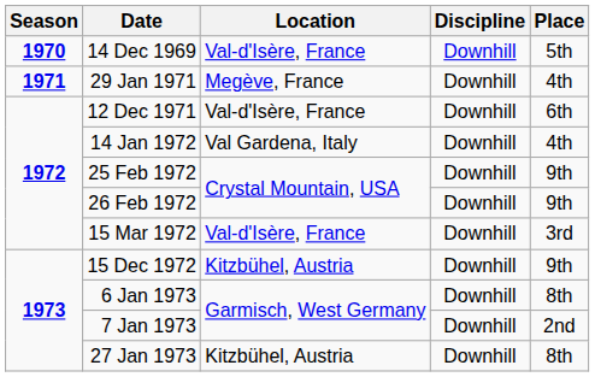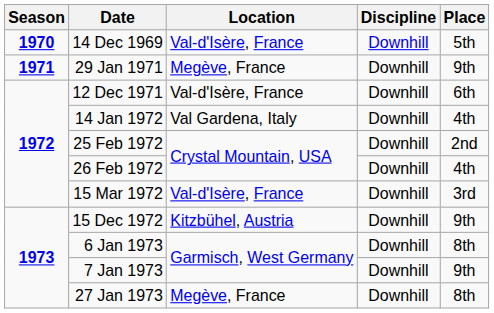 <table class="wikitable" style="text-align:center; font-size:95%;">
 <tr>
 <th>Season</th>
 <th>Date</th>
 <th>Location</th>
 <th>Discipline</th>
 <th>Place</th>
 </tr>
 <tr>
 <td><strong><a href='#'>1970</a></strong></td>
 <td align=right>14 Dec 1969</td>
 <td align=left> <a href='#'>Val-d'Isère</a>, <a href='#'>France</a></td>
 <td><a href='#'>Downhill</a></td>
 <td>5th</td>
 </tr>
 <tr>
 <td><strong><a href='#'>1971</a></strong></td>
 <td align=right>29 Jan 1971</td>
 <td align=left> <a href='#'>Megève</a>, France</td>
 <td>Downhill</td>
-<td>4th</td>
+<td>9th</td>
 </tr>
 <tr>
 <td rowspan=5><strong><a href='#'>1972</a></strong></td>
 <td align=right>12 Dec 1971</td>
 <td align=left> Val-d'Isère, France</td>
 <td>Downhill</td>
 <td>6th</td>
 </tr>
 <tr>
 <td align=right>14 Jan 1972</td>
 <td align=left> Val Gardena, Italy</td>
 <td>Downhill</td>
 <td>4th</td>
 </tr>
 <tr>
 <td align=right>25 Feb 1972</td>
 <td rowspan=2 align=left> <a href='#'>Crystal Mountain</a>, <a href='#'>USA</a></td>
 <td>Downhill</td>
-<td>9th</td>
+<td>2nd</td>
 </tr>
 <tr>
 <td align=right>26 Feb 1972</td>
 <td>Downhill</td>
-<td>9th</td>
+<td>4th</td>
 </tr>
 <tr>
 <td align=right>15 Mar 1972</td>
 <td align=left> <a href='#'>Val-d'Isère</a>, <a href='#'>France</a></td>
 <td>Downhill</td>
 <td>3rd</td>
 </tr>
 <tr>
 <td rowspan=4><strong><a href='#'>1973</a></strong></td>
 <td align=right>15 Dec 1972</td>
 <td align=left> <a href='#'>Kitzbühel</a>, <a href='#'>Austria</a></td>
 <td>Downhill</td>
 <td>9th</td>
 </tr>
 <tr>
 <td align=right>6 Jan 1973</td>
 <td rowspan=2 align=left> <a href='#'>Garmisch</a>, <a href='#'>West Germany</a></td>
 <td>Downhill</td>
 <td>8th</td>
 </tr>
 <tr>
 <td align=right>7 Jan 1973</td>
 <td>Downhill</td>
-<td>2nd</td>
+<td>9th</td>
 </tr>
 <tr>
 <td align=right>27 Jan 1973</td>
-<td align=left> Kitzbühel, Austria</td>
+<td align=left> <a href='#'>Megève</a>, France</td>
 <td>Downhill</td>
 <td>8th</td>
 </tr>
 </table>
